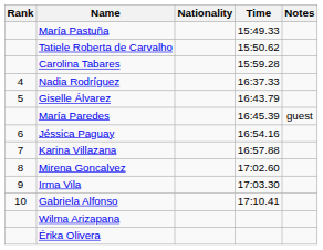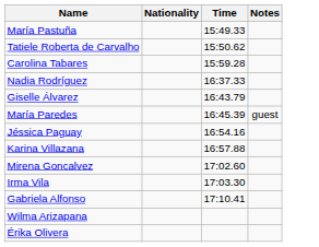 <table class="wikitable sortable" style="text-align:center">
 <tr>
-<th>Rank</th>
 <th>Name</th>
 <th>Nationality</th>
 <th>Time</th>
 <th>Notes</th>
 </tr>
 <tr>
-<td align=center></td>
 <td align=left><a href='#'>María Pastuña</a></td>
 <td align=left></td>
 <td>15:49.33</td>
 <td></td>
 </tr>
 <tr>
-<td align=center></td>
 <td align=left><a href='#'>Tatiele Roberta de Carvalho</a></td>
 <td align=left></td>
 <td>15:50.62</td>
 <td></td>
 </tr>
 <tr>
-<td align=center></td>
 <td align=left><a href='#'>Carolina Tabares</a></td>
 <td align=left></td>
 <td>15:59.28</td>
 <td></td>
 </tr>
 <tr>
-<td align=center>4</td>
 <td align=left><a href='#'>Nadia Rodríguez</a></td>
 <td align=left></td>
 <td>16:37.33</td>
 <td></td>
 </tr>
 <tr>
-<td align=center>5</td>
 <td align=left><a href='#'>Giselle Álvarez</a></td>
 <td align=left></td>
 <td>16:43.79</td>
 <td></td>
 </tr>
 <tr>
-<td align=center></td>
 <td align=left><a href='#'>María Paredes</a></td>
 <td align=left></td>
 <td>16:45.39</td>
 <td>guest</td>
 </tr>
 <tr>
-<td align=center>6</td>
 <td align=left><a href='#'>Jéssica Paguay</a></td>
 <td align=left></td>
 <td>16:54.16</td>
 <td></td>
 </tr>
 <tr>
-<td align=center>7</td>
 <td align=left><a href='#'>Karina Villazana</a></td>
 <td align=left></td>
 <td>16:57.88</td>
 <td></td>
 </tr>
 <tr>
-<td align=center>8</td>
 <td align=left><a href='#'>Mirena Goncalvez</a></td>
 <td align=left></td>
 <td>17:02.60</td>
 <td></td>
 </tr>
 <tr>
-<td align=center>9</td>
 <td align=left><a href='#'>Irma Vila</a></td>
 <td align=left></td>
 <td>17:03.30</td>
 <td></td>
 </tr>
 <tr>
-<td align=center>10</td>
 <td align=left><a href='#'>Gabriela Alfonso</a></td>
 <td align=left></td>
 <td>17:10.41</td>
 <td></td>
 </tr>
 <tr>
-<td align=center></td>
 <td align=left><a href='#'>Wilma Arizapana</a></td>
 <td align=left></td>
 <td></td>
 <td></td>
 </tr>
 <tr>
-<td align=center></td>
 <td align=left><a href='#'>Érika Olivera</a></td>
 <td align=left></td>
 <td></td>
 <td></td>
 </tr>
 </table>
